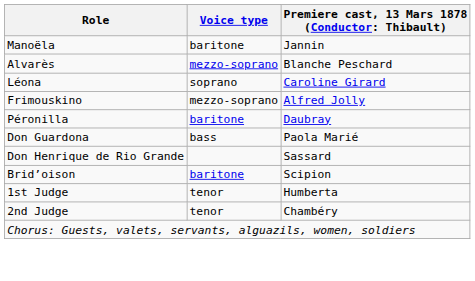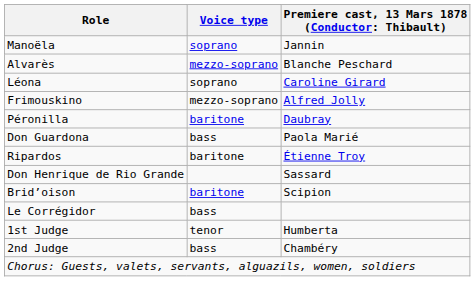 <table class="wikitable">
 <tr>
 <th>Role</th>
 <th><a href='#'>Voice type</a></th>
 <th>Premiere cast, 13 Mars 1878<br>(<a href='#'>Conductor</a>: Thibault)</th>
 </tr>
 <tr>
 <td>Manoëla</td>
-<td>baritone</td>
+<td><a href='#'>soprano</a></td>
 <td>Jannin</td>
 </tr>
 <tr>
 <td>Alvarès</td>
 <td><a href='#'>mezzo-soprano</a></td>
 <td>Blanche Peschard</td>
 </tr>
 <tr>
 <td>Léona</td>
 <td>soprano</td>
 <td><a href='#'>Caroline Girard</a></td>
 </tr>
 <tr>
 <td>Frimouskino</td>
 <td>mezzo-soprano</td>
 <td><a href='#'>Alfred Jolly</a></td>
 </tr>
 <tr>
 <td>Péronilla</td>
 <td><a href='#'>baritone</a></td>
 <td><a href='#'>Daubray</a></td>
 </tr>
 <tr>
 <td>Don Guardona</td>
 <td>bass</td>
 <td>Paola Marié</td>
 </tr>
 <tr>
+<td>Ripardos</td>
+<td>baritone</td>
+<td><a href='#'>Étienne Troy</a></td>
+</tr>
+<tr>
 <td>Don Henrique de Rio Grande</td>
 <td></td>
 <td>Sassard</td>
 </tr>
 <tr>
 <td>Brid’oison</td>
 <td><a href='#'>baritone</a></td>
 <td>Scipion</td>
 </tr>
 <tr>
+<td>Le Corrégidor</td>
+<td>bass</td>
+<td></td>
+</tr>
+<tr>
 <td>1st Judge</td>
 <td>tenor</td>
 <td>Humberta</td>
 </tr>
 <tr>
 <td>2nd Judge</td>
-<td>tenor</td>
+<td>bass</td>
 <td>Chambéry</td>
 </tr>
 <tr>
 <td colspan="3"><em>Chorus: Guests, valets, servants, alguazils, women, soldiers</em></td>
 </tr>
 </table>
